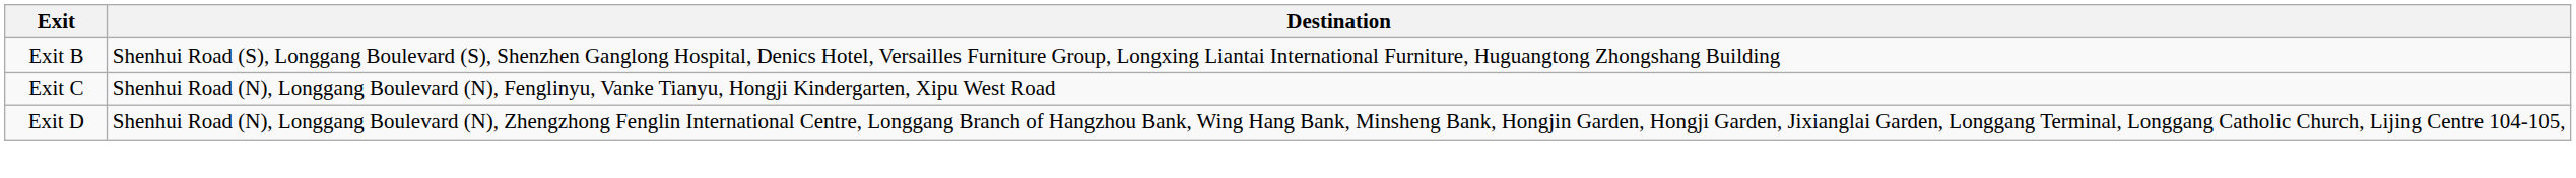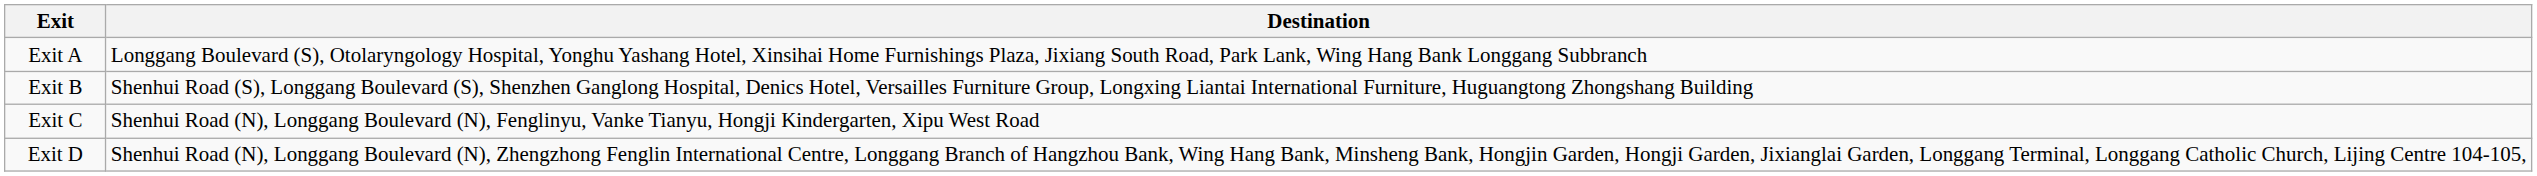 <table class="wikitable">
 <tr>
 <th style="width:70px">Exit</th>
 <th>Destination</th>
+</tr>
+<tr>
+<td align="center">Exit A</td>
+<td>Longgang Boulevard (S), Otolaryngology Hospital, Yonghu Yashang Hotel, Xinsihai Home Furnishings Plaza, Jixiang South Road, Park Lank, Wing Hang Bank Longgang Subbranch</td>
 </tr>
 <tr>
 <td align="center">Exit B</td>
 <td>Shenhui Road (S), Longgang Boulevard (S), Shenzhen Ganglong Hospital, Denics Hotel, Versailles Furniture Group, Longxing Liantai International Furniture, Huguangtong Zhongshang Building</td>
 </tr>
 <tr>
 <td align="center">Exit C</td>
 <td>Shenhui Road (N), Longgang Boulevard (N), Fenglinyu, Vanke Tianyu, Hongji Kindergarten, Xipu West Road</td>
 </tr>
 <tr>
 <td align="center">Exit D</td>
 <td>Shenhui Road (N), Longgang Boulevard (N), Zhengzhong Fenglin International Centre, Longgang Branch of Hangzhou Bank, Wing Hang Bank, Minsheng Bank, Hongjin Garden, Hongji Garden, Jixianglai Garden, Longgang Terminal, Longgang Catholic Church, Lijing Centre 104-105,</td>
 </tr>
 </table>
